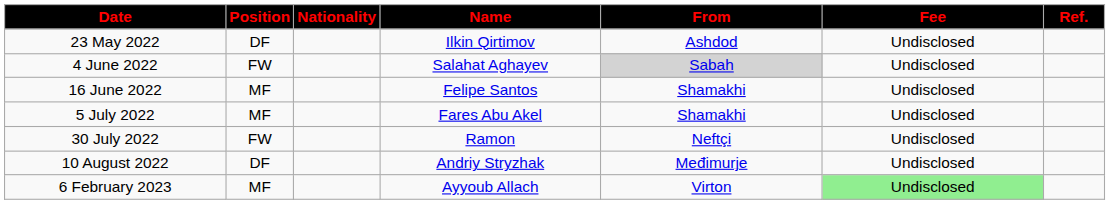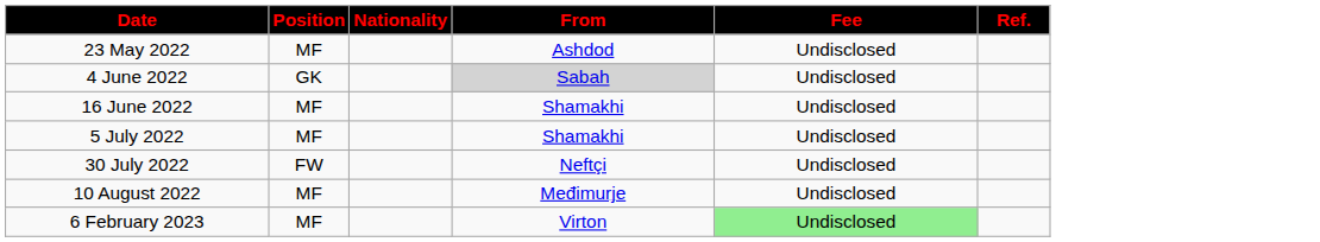 <table class="wikitable"  style="text-align:center; font-size:90%; ">
 <tr>
 <th style="background:#000000; color:#FF0000; width:200px;">Date</th>
 <th style="background:#000000; color:#FF0000; width:50px;">Position</th>
 <th style="background:#000000; color:#FF0000; width:50px;">Nationality</th>
-<th style="background:#000000; color:#FF0000; width:200px;">Name</th>
 <th style="background:#000000; color:#FF0000; width:200px;">From</th>
 <th style="background:#000000; color:#FF0000; width:200px;">Fee</th>
 <th style="background:#000000; color:#FF0000; width:50px;">Ref.</th>
 </tr>
 <tr>
 <td>23 May 2022</td>
-<td>DF</td>
+<td>MF</td>
 <td></td>
-<td><a href='#'>Ilkin Qirtimov</a></td>
 <td><a href='#'>Ashdod</a></td>
 <td>Undisclosed</td>
 <td></td>
 </tr>
 <tr>
 <td>4 June 2022</td>
-<td>FW</td>
+<td>GK</td>
 <td></td>
-<td><a href='#'>Salahat Aghayev</a></td>
 <td style="background: lightgrey;"><a href='#'>Sabah</a></td>
 <td>Undisclosed</td>
 <td></td>
 </tr>
 <tr>
 <td>16 June 2022</td>
 <td>MF</td>
 <td></td>
-<td><a href='#'>Felipe Santos</a></td>
 <td><a href='#'>Shamakhi</a></td>
 <td>Undisclosed</td>
 <td></td>
 </tr>
 <tr>
 <td>5 July 2022</td>
 <td>MF</td>
 <td></td>
-<td><a href='#'>Fares Abu Akel</a></td>
 <td><a href='#'>Shamakhi</a></td>
 <td>Undisclosed</td>
 <td></td>
 </tr>
 <tr>
 <td>30 July 2022</td>
 <td>FW</td>
 <td></td>
-<td><a href='#'>Ramon</a></td>
 <td><a href='#'>Neftçi</a></td>
 <td>Undisclosed</td>
 <td></td>
 </tr>
 <tr>
 <td>10 August 2022</td>
-<td>DF</td>
+<td>MF</td>
 <td></td>
-<td><a href='#'>Andriy Stryzhak</a></td>
 <td><a href='#'>Međimurje</a></td>
 <td>Undisclosed</td>
 <td></td>
 </tr>
 <tr>
 <td>6 February 2023</td>
 <td>MF</td>
 <td></td>
-<td><a href='#'>Ayyoub Allach</a></td>
 <td><a href='#'>Virton</a></td>
 <td style="background: lightgreen;">Undisclosed</td>
 <td></td>
 </tr>
 </table>
